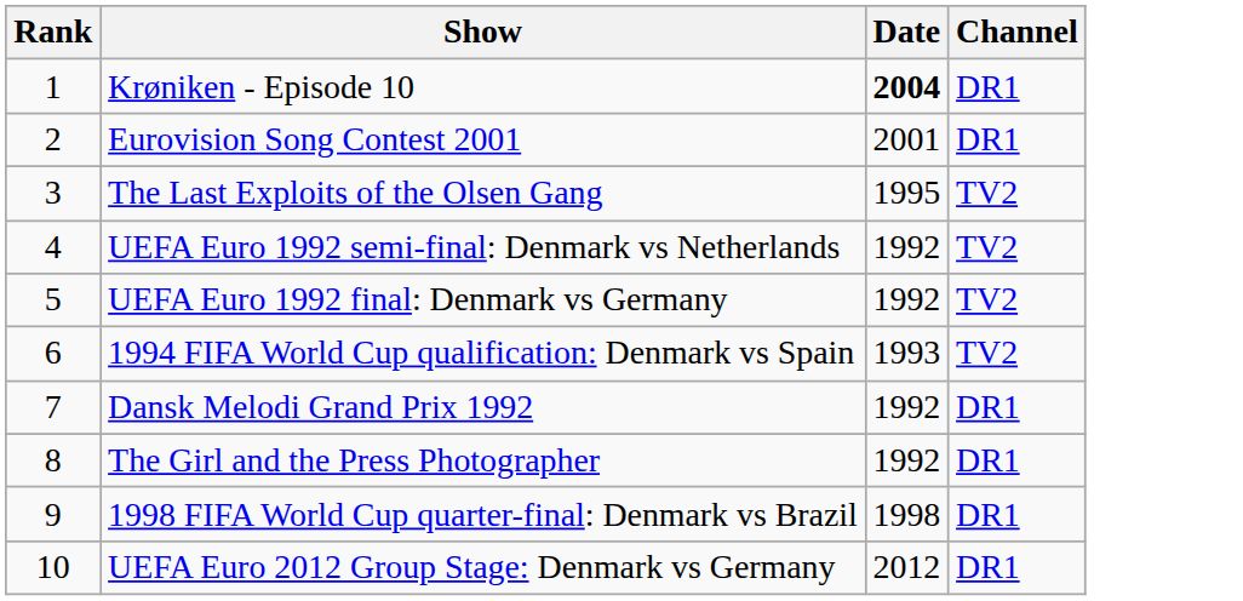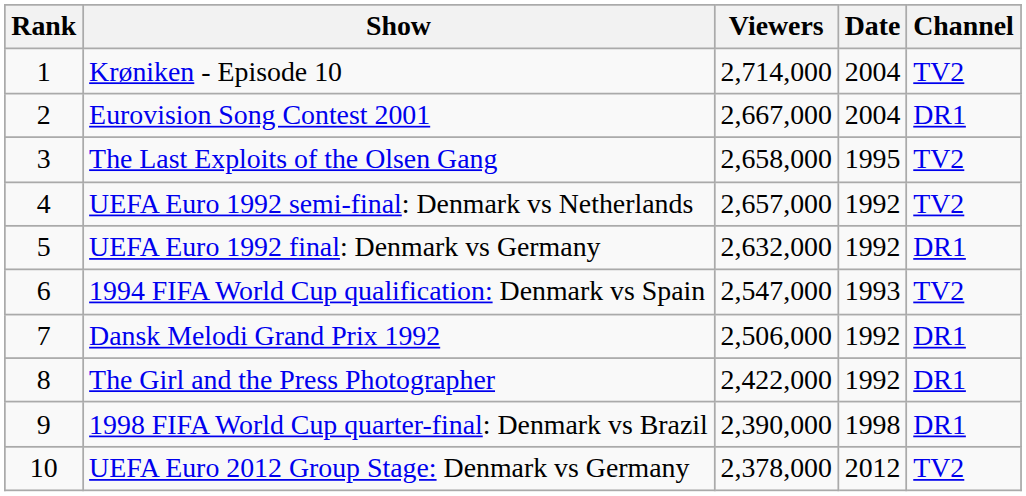 <table class="sortable wikitable">
 <tr>
 <th>Rank</th>
 <th>Show</th>
+<th>Viewers</th>
 <th>Date</th>
 <th>Channel</th>
 </tr>
 <tr>
 <td align="center">1</td>
 <td><a href='#'>Krøniken</a> - Episode 10</td>
-<td><strong>2004</strong></td>
-<td><a href='#'>DR1</a></td>
+<td>2,714,000</td>
+<td>2004</td>
+<td><a href='#'>TV2</a></td>
 </tr>
 <tr>
 <td align="center">2</td>
 <td><a href='#'>Eurovision Song Contest 2001</a></td>
-<td>2001</td>
+<td>2,667,000</td>
+<td>2004</td>
 <td><a href='#'>DR1</a></td>
 </tr>
 <tr>
 <td align="center">3</td>
 <td><a href='#'>The Last Exploits of the Olsen Gang</a></td>
+<td>2,658,000</td>
 <td>1995</td>
 <td><a href='#'>TV2</a></td>
 </tr>
 <tr>
 <td align="center">4</td>
 <td><a href='#'>UEFA Euro 1992 semi-final</a>: Denmark vs Netherlands</td>
+<td>2,657,000</td>
 <td>1992</td>
 <td><a href='#'>TV2</a></td>
 </tr>
 <tr>
 <td align="center">5</td>
 <td><a href='#'>UEFA Euro 1992 final</a>: Denmark vs Germany</td>
+<td>2,632,000</td>
 <td>1992</td>
-<td><a href='#'>TV2</a></td>
+<td><a href='#'>DR1</a></td>
 </tr>
 <tr>
 <td align="center">6</td>
 <td><a href='#'>1994 FIFA World Cup qualification:</a> Denmark vs Spain</td>
+<td>2,547,000</td>
 <td>1993</td>
 <td><a href='#'>TV2</a></td>
 </tr>
 <tr>
 <td align="center">7</td>
 <td><a href='#'>Dansk Melodi Grand Prix 1992</a></td>
+<td>2,506,000</td>
 <td>1992</td>
 <td><a href='#'>DR1</a></td>
 </tr>
 <tr>
 <td align="center">8</td>
 <td><a href='#'>The Girl and the Press Photographer</a></td>
+<td>2,422,000</td>
 <td>1992</td>
 <td><a href='#'>DR1</a></td>
 </tr>
 <tr>
 <td align="center">9</td>
 <td><a href='#'>1998 FIFA World Cup quarter-final</a>: Denmark vs Brazil</td>
+<td>2,390,000</td>
 <td>1998</td>
 <td><a href='#'>DR1</a></td>
 </tr>
 <tr>
 <td align="center">10</td>
 <td><a href='#'>UEFA Euro 2012 Group Stage:</a> Denmark vs Germany</td>
+<td>2,378,000</td>
 <td>2012</td>
-<td><a href='#'>DR1</a></td>
+<td><a href='#'>TV2</a></td>
 </tr>
 </table>
